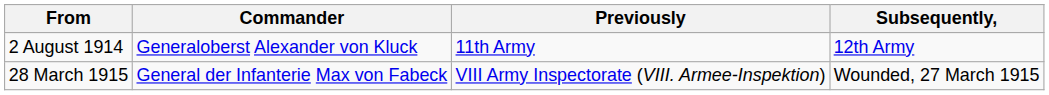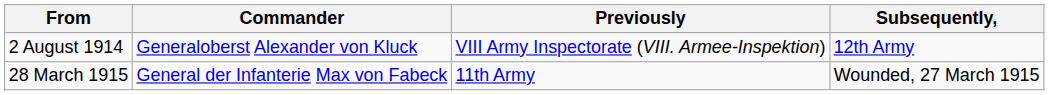 <table class="wikitable">
 <tr>
 <th>From</th>
 <th>Commander</th>
 <th>Previously</th>
 <th>Subsequently,</th>
 </tr>
 <tr>
 <td>2 August 1914</td>
 <td><a href='#'>Generaloberst</a> <a href='#'>Alexander von Kluck</a></td>
-<td><a href='#'>11th Army</a></td>
+<td><a href='#'>VIII Army Inspectorate</a> (<em>VIII. Armee-Inspektion</em>)</td>
 <td><a href='#'>12th Army</a></td>
 </tr>
 <tr>
 <td>28 March 1915</td>
 <td><a href='#'>General der Infanterie</a> <a href='#'>Max von Fabeck</a></td>
-<td><a href='#'>VIII Army Inspectorate</a> (<em>VIII. Armee-Inspektion</em>)</td>
+<td><a href='#'>11th Army</a></td>
 <td>Wounded, 27 March 1915</td>
 </tr>
 </table>
